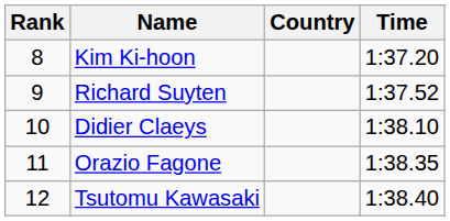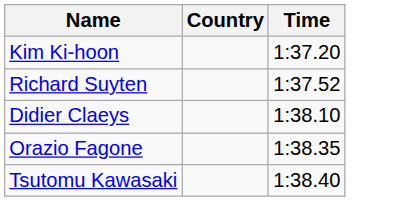 <table class="wikitable" style="text-align:center">
 <tr>
-<th>Rank</th>
 <th>Name</th>
 <th>Country</th>
 <th>Time</th>
 </tr>
 <tr>
-<td>8</td>
 <td align=left><a href='#'>Kim Ki-hoon</a></td>
 <td align=left></td>
 <td>1:37.20</td>
 </tr>
 <tr>
-<td>9</td>
 <td align=left><a href='#'>Richard Suyten</a></td>
 <td align="left"></td>
 <td>1:37.52</td>
 </tr>
 <tr>
-<td>10</td>
 <td align=left><a href='#'>Didier Claeys</a></td>
 <td align="left"></td>
 <td>1:38.10</td>
 </tr>
 <tr>
-<td>11</td>
 <td align=left><a href='#'>Orazio Fagone</a></td>
 <td align=left></td>
 <td>1:38.35</td>
 </tr>
 <tr>
-<td>12</td>
 <td align=left><a href='#'>Tsutomu Kawasaki</a></td>
 <td align="left"></td>
 <td>1:38.40</td>
 </tr>
 </table>
